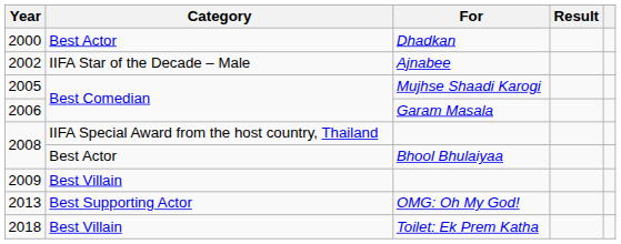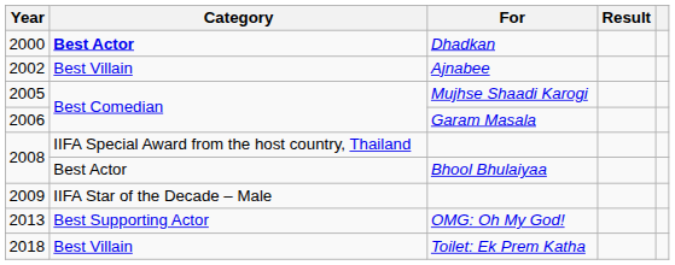 <table class="wikitable sortable plainrowheaders" width=75%>
 <tr>
 <th scope="col">Year</th>
 <th scope="col">Category</th>
 <th scope="col">For</th>
 <th scope="col">Result</th>
 <th scope="col" class="unsortable" width=2%></th>
 </tr>
 <tr>
 <td>2000</td>
-<td><a href='#'>Best Actor</a></td>
+<td><strong><a href='#'>Best Actor</a></strong></td>
 <td><em><a href='#'>Dhadkan</a></em></td>
 <td></td>
 <td style="text-align:center;"></td>
 </tr>
 <tr>
 <td>2002</td>
-<td>IIFA Star of the Decade – Male</td>
+<td><a href='#'>Best Villain</a></td>
 <td><em><a href='#'>Ajnabee</a></em></td>
 <td></td>
 <td style="text-align:center;"></td>
 </tr>
 <tr>
 <td>2005</td>
 <td rowspan="2"><a href='#'>Best Comedian</a></td>
 <td><em><a href='#'>Mujhse Shaadi Karogi</a></em></td>
 <td></td>
 <td style="text-align:center;"></td>
 </tr>
 <tr>
 <td>2006</td>
 <td><em><a href='#'>Garam Masala</a></em></td>
 <td></td>
 <td style="text-align:center;"></td>
 </tr>
 <tr>
 <td rowspan="2">2008</td>
 <td>IIFA Special Award from the host country, <a href='#'>Thailand</a></td>
 <td></td>
 <td></td>
 <td style="text-align:center;"></td>
 </tr>
 <tr>
 <td>Best Actor</td>
 <td><em><a href='#'>Bhool Bhulaiyaa</a></em></td>
 <td></td>
 <td style="text-align:center;"></td>
 </tr>
 <tr>
 <td>2009</td>
-<td><a href='#'>Best Villain</a></td>
+<td>IIFA Star of the Decade – Male</td>
 <td></td>
 <td></td>
 <td style="text-align:center;"></td>
 </tr>
 <tr>
 <td>2013</td>
 <td><a href='#'>Best Supporting Actor</a></td>
 <td><em><a href='#'>OMG: Oh My God!</a></em></td>
 <td></td>
 <td style="text-align:center;"></td>
 </tr>
 <tr>
 <td>2018</td>
 <td><a href='#'>Best Villain</a></td>
 <td><em><a href='#'>Toilet: Ek Prem Katha</a></em></td>
 <td></td>
 <td style="text-align:center;"></td>
 </tr>
 </table>
